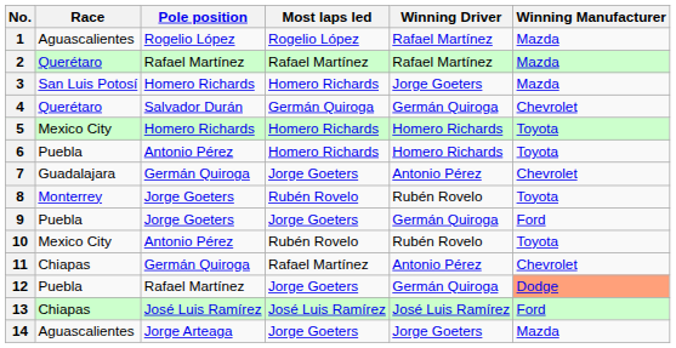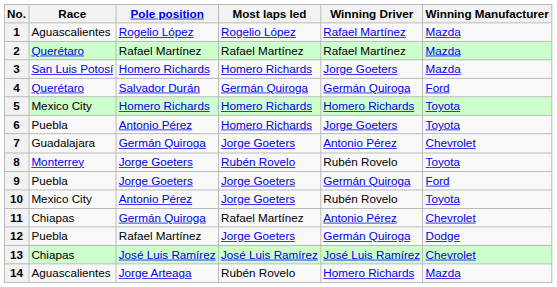 <table class="wikitable sortable" style="font-size:95%">
 <tr>
 <th>No.</th>
 <th>Race</th>
 <th><a href='#'>Pole position</a></th>
 <th>Most laps led</th>
 <th>Winning Driver</th>
 <th>Winning Manufacturer</th>
 </tr>
 <tr>
 <th>1</th>
 <td>Aguascalientes</td>
 <td><a href='#'>Rogelio López</a></td>
 <td><a href='#'>Rogelio López</a></td>
 <td><a href='#'>Rafael Martínez</a></td>
 <td><a href='#'>Mazda</a></td>
 </tr>
 <tr style="background:#ccffcc;">
 <th>2</th>
 <td><a href='#'>Querétaro</a></td>
 <td>Rafael Martínez</td>
 <td>Rafael Martínez</td>
 <td>Rafael Martínez</td>
 <td><a href='#'>Mazda</a></td>
 </tr>
 <tr>
 <th>3</th>
 <td><a href='#'>San Luis Potosí</a></td>
 <td><a href='#'>Homero Richards</a></td>
 <td><a href='#'>Homero Richards</a></td>
 <td><a href='#'>Jorge Goeters</a></td>
 <td><a href='#'>Mazda</a></td>
 </tr>
 <tr>
 <th>4</th>
 <td><a href='#'>Querétaro</a></td>
 <td><a href='#'>Salvador Durán</a></td>
 <td><a href='#'>Germán Quiroga</a></td>
 <td><a href='#'>Germán Quiroga</a></td>
-<td><a href='#'>Chevrolet</a></td>
+<td><a href='#'>Ford</a></td>
 </tr>
 <tr style="background:#ccffcc;">
 <th>5</th>
 <td>Mexico City</td>
 <td><a href='#'>Homero Richards</a></td>
 <td><a href='#'>Homero Richards</a></td>
 <td><a href='#'>Homero Richards</a></td>
 <td><a href='#'>Toyota</a></td>
 </tr>
 <tr>
 <th>6</th>
 <td>Puebla</td>
 <td><a href='#'>Antonio Pérez</a></td>
 <td><a href='#'>Homero Richards</a></td>
-<td><a href='#'>Homero Richards</a></td>
+<td><a href='#'>Jorge Goeters</a></td>
 <td><a href='#'>Toyota</a></td>
 </tr>
 <tr>
 <th>7</th>
 <td>Guadalajara</td>
 <td><a href='#'>Germán Quiroga</a></td>
 <td><a href='#'>Jorge Goeters</a></td>
 <td><a href='#'>Antonio Pérez</a></td>
 <td><a href='#'>Chevrolet</a></td>
 </tr>
 <tr>
 <th>8</th>
 <td><a href='#'>Monterrey</a></td>
 <td><a href='#'>Jorge Goeters</a></td>
 <td><a href='#'>Rubén Rovelo</a></td>
 <td>Rubén Rovelo</td>
 <td><a href='#'>Toyota</a></td>
 </tr>
 <tr>
 <th>9</th>
 <td>Puebla</td>
 <td><a href='#'>Jorge Goeters</a></td>
 <td><a href='#'>Jorge Goeters</a></td>
 <td><a href='#'>Germán Quiroga</a></td>
 <td><a href='#'>Ford</a></td>
 </tr>
 <tr>
 <th>10</th>
 <td>Mexico City</td>
 <td><a href='#'>Antonio Pérez</a></td>
-<td>Rubén Rovelo</td>
+<td><a href='#'>Jorge Goeters</a></td>
 <td>Rubén Rovelo</td>
 <td><a href='#'>Toyota</a></td>
 </tr>
 <tr>
 <th>11</th>
 <td>Chiapas</td>
 <td><a href='#'>Germán Quiroga</a></td>
 <td>Rafael Martínez</td>
 <td><a href='#'>Antonio Pérez</a></td>
 <td><a href='#'>Chevrolet</a></td>
 </tr>
 <tr>
 <th>12</th>
 <td>Puebla</td>
 <td>Rafael Martínez</td>
 <td><a href='#'>Jorge Goeters</a></td>
 <td><a href='#'>Germán Quiroga</a></td>
-<td style="background: lightsalmon;"><a href='#'>Dodge</a></td>
+<td><a href='#'>Dodge</a></td>
 </tr>
 <tr style="background:#ccffcc;">
 <th>13</th>
 <td>Chiapas</td>
 <td><a href='#'>José Luis Ramírez</a></td>
 <td><a href='#'>José Luis Ramírez</a></td>
 <td><a href='#'>José Luis Ramírez</a></td>
-<td><a href='#'>Ford</a></td>
+<td><a href='#'>Chevrolet</a></td>
 </tr>
 <tr>
 <th>14</th>
 <td>Aguascalientes</td>
 <td><a href='#'>Jorge Arteaga</a></td>
-<td><a href='#'>Jorge Goeters</a></td>
-<td><a href='#'>Jorge Goeters</a></td>
+<td>Rubén Rovelo</td>
+<td><a href='#'>Homero Richards</a></td>
 <td><a href='#'>Mazda</a></td>
 </tr>
 </table>
